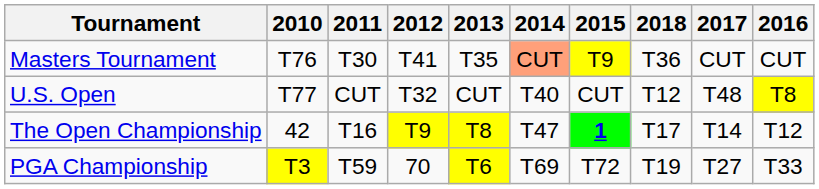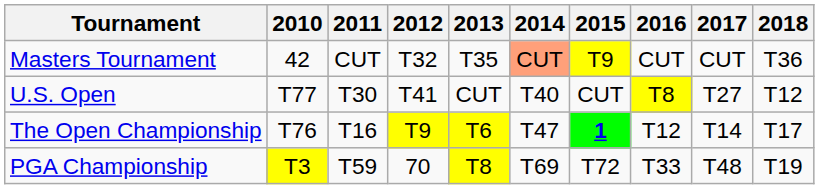 <table class="wikitable" style="font-size:95%;text-align:center;">
 <tr>
 <th>Tournament</th>
 <th>2010</th>
 <th>2011</th>
 <th>2012</th>
 <th>2013</th>
 <th>2014</th>
 <th>2015</th>
+<th>2016</th>
+<th>2017</th>
 <th>2018</th>
-<th>2017</th>
-<th>2016</th>
 </tr>
 <tr>
 <td align=left><a href='#'>Masters Tournament</a></td>
-<td>T76</td>
-<td>T30</td>
-<td>T41</td>
+<td>42</td>
+<td>CUT</td>
+<td>T32</td>
 <td>T35</td>
 <td style="background: lightsalmon;">CUT</td>
 <td style="background:yellow;">T9</td>
-<td>T36</td>
 <td>CUT</td>
 <td>CUT</td>
+<td>T36</td>
 </tr>
 <tr>
 <td align=left><a href='#'>U.S. Open</a></td>
 <td>T77</td>
-<td>CUT</td>
-<td>T32</td>
+<td>T30</td>
+<td>T41</td>
 <td>CUT</td>
 <td>T40</td>
 <td>CUT</td>
+<td style="background:yellow;">T8</td>
+<td>T27</td>
 <td>T12</td>
-<td>T48</td>
-<td style="background:yellow;">T8</td>
 </tr>
 <tr>
 <td align=left><a href='#'>The Open Championship</a></td>
-<td>42</td>
+<td>T76</td>
 <td>T16</td>
 <td style="background:yellow;">T9</td>
-<td style="background:yellow;">T8</td>
+<td style="background:yellow;">T6</td>
 <td>T47</td>
 <td style="background:lime;"><strong><a href='#'>1</a></strong></td>
+<td>T12</td>
+<td>T14</td>
 <td>T17</td>
-<td>T14</td>
-<td>T12</td>
 </tr>
 <tr>
 <td align=left><a href='#'>PGA Championship</a></td>
 <td style="background:yellow;">T3</td>
 <td>T59</td>
 <td>70</td>
-<td style="background:yellow;">T6</td>
+<td style="background:yellow;">T8</td>
 <td>T69</td>
 <td>T72</td>
+<td>T33</td>
+<td>T48</td>
 <td>T19</td>
-<td>T27</td>
-<td>T33</td>
 </tr>
 </table>
